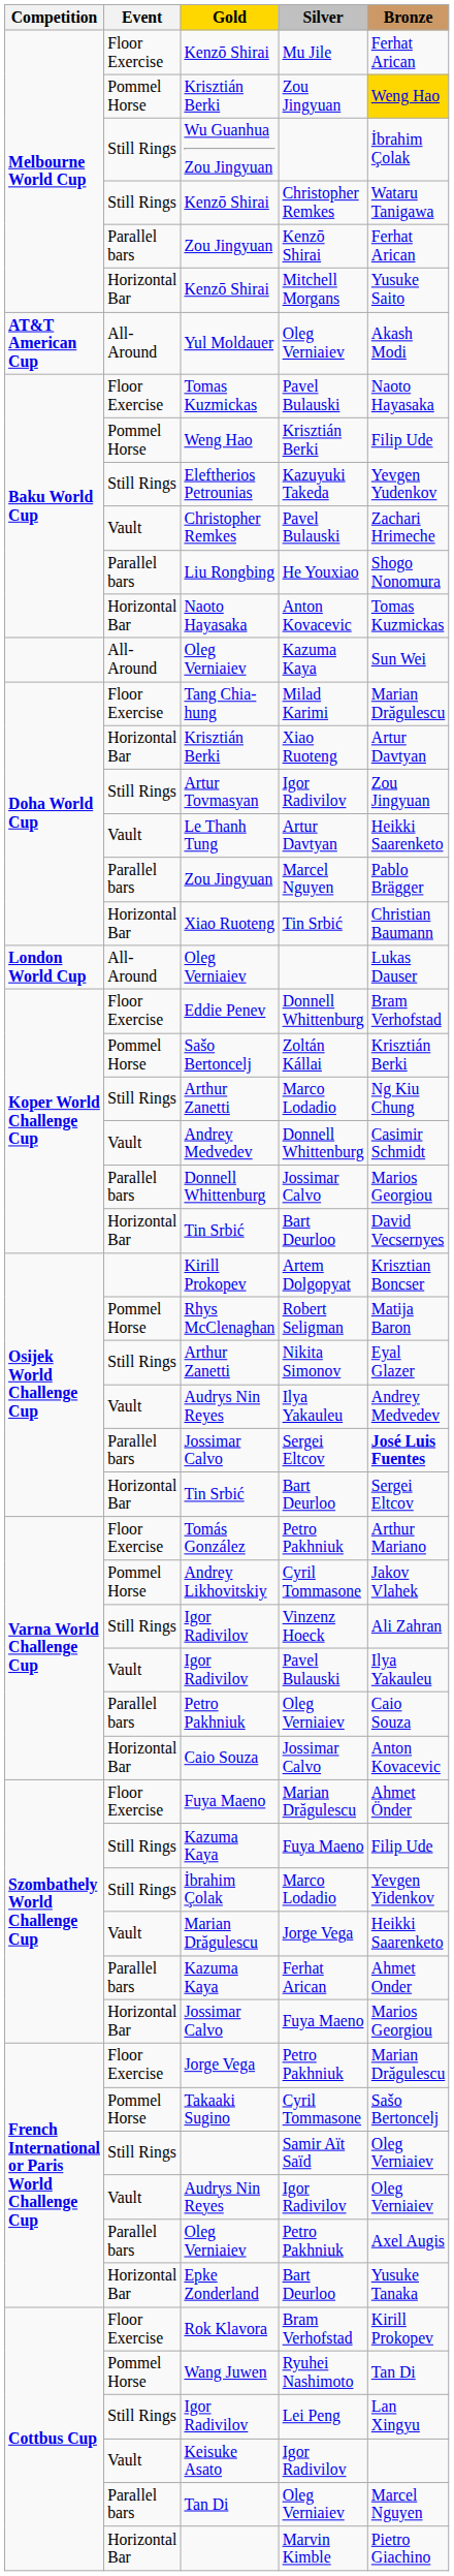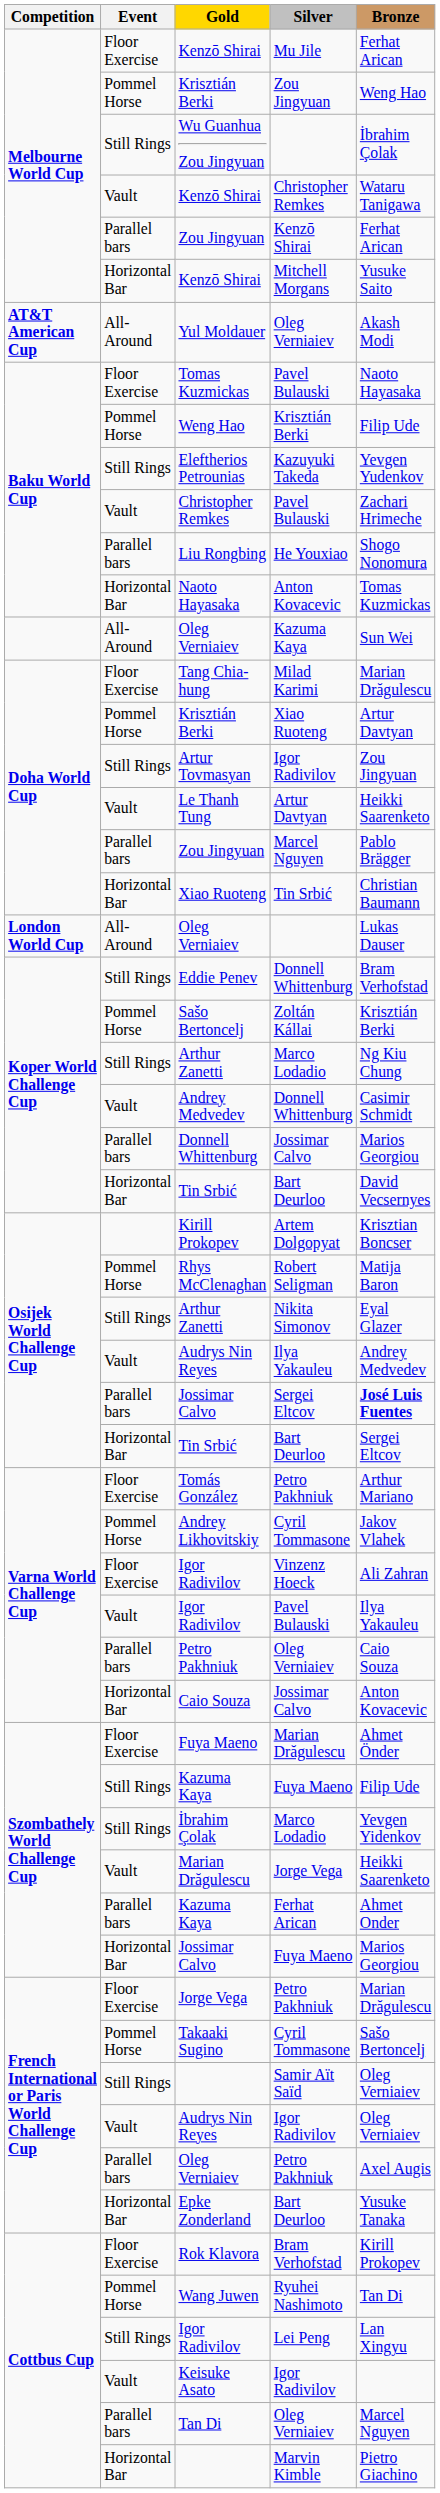 <table class="wikitable" style="width:70%;">
 <tr>
 <th style="text-align:center; width:5%;">Competition</th>
 <th style="text-align:center; width:5%;">Event</th>
 <td style="text-align:center; width:6%; background:gold;"><strong>Gold</strong></td>
 <td style="text-align:center; width:6%; background:silver;"><strong>Silver</strong></td>
 <td style="text-align:center; width:6%; background:#c96;"><strong>Bronze</strong></td>
 </tr>
 <tr>
 <td rowspan="6"><a href='#'><strong>Melbourne World Cup</strong></a></td>
 <td>Floor Exercise</td>
 <td> <a href='#'>Kenzō Shirai</a></td>
 <td> <a href='#'>Mu Jile</a></td>
 <td> <a href='#'>Ferhat Arican</a></td>
 </tr>
 <tr>
 <td>Pommel Horse</td>
 <td> <a href='#'>Krisztián Berki</a></td>
 <td> <a href='#'>Zou Jingyuan</a></td>
-<td style="background: gold;"> <a href='#'>Weng Hao</a></td>
+<td> <a href='#'>Weng Hao</a></td>
 </tr>
 <tr>
 <td>Still Rings</td>
 <td> <a href='#'>Wu Guanhua</a> <hr>  <a href='#'>Zou Jingyuan</a></td>
 <td></td>
 <td> <a href='#'>İbrahim Çolak</a></td>
 </tr>
 <tr>
-<td>Still Rings</td>
+<td>Vault</td>
 <td> <a href='#'>Kenzō Shirai</a></td>
 <td> <a href='#'>Christopher Remkes</a></td>
 <td> <a href='#'>Wataru Tanigawa</a></td>
 </tr>
 <tr>
 <td>Parallel bars</td>
 <td> <a href='#'>Zou Jingyuan</a></td>
 <td> <a href='#'>Kenzō Shirai</a></td>
 <td> <a href='#'>Ferhat Arican</a></td>
 </tr>
 <tr>
 <td>Horizontal Bar</td>
 <td> <a href='#'>Kenzō Shirai</a></td>
 <td> <a href='#'>Mitchell Morgans</a></td>
 <td> <a href='#'>Yusuke Saito</a></td>
 </tr>
 <tr>
 <td><a href='#'><strong>AT&T American Cup</strong></a></td>
 <td>All-Around</td>
 <td> <a href='#'>Yul Moldauer</a></td>
 <td> <a href='#'>Oleg Verniaiev</a></td>
 <td> <a href='#'>Akash Modi</a></td>
 </tr>
 <tr>
 <td rowspan="6"><a href='#'><strong>Baku World Cup</strong></a></td>
 <td>Floor Exercise</td>
 <td> <a href='#'>Tomas Kuzmickas</a></td>
 <td> <a href='#'>Pavel Bulauski</a></td>
 <td> <a href='#'>Naoto Hayasaka</a></td>
 </tr>
 <tr>
 <td>Pommel Horse</td>
 <td> <a href='#'>Weng Hao</a></td>
 <td> <a href='#'>Krisztián Berki</a></td>
 <td> <a href='#'>Filip Ude</a></td>
 </tr>
 <tr>
 <td>Still Rings</td>
 <td> <a href='#'>Eleftherios Petrounias</a></td>
 <td> <a href='#'>Kazuyuki Takeda</a></td>
 <td> <a href='#'>Yevgen Yudenkov</a></td>
 </tr>
 <tr>
 <td>Vault</td>
 <td> <a href='#'>Christopher Remkes</a></td>
 <td> <a href='#'>Pavel Bulauski</a></td>
 <td> <a href='#'>Zachari Hrimeche</a></td>
 </tr>
 <tr>
 <td>Parallel bars</td>
 <td> <a href='#'>Liu Rongbing</a></td>
 <td> <a href='#'>He Youxiao</a></td>
 <td> <a href='#'>Shogo Nonomura</a></td>
 </tr>
 <tr>
 <td>Horizontal Bar</td>
 <td> <a href='#'>Naoto Hayasaka</a></td>
 <td> <a href='#'>Anton Kovacevic</a></td>
 <td> <a href='#'>Tomas Kuzmickas</a></td>
 </tr>
 <tr>
 <td></td>
 <td>All-Around</td>
 <td> <a href='#'>Oleg Verniaiev</a></td>
 <td> <a href='#'>Kazuma Kaya</a></td>
 <td> <a href='#'>Sun Wei</a></td>
 </tr>
 <tr>
 <td rowspan="6"><a href='#'><strong>Doha World Cup</strong></a></td>
 <td>Floor Exercise</td>
 <td> <a href='#'>Tang Chia-hung</a></td>
 <td> <a href='#'>Milad Karimi</a></td>
 <td> <a href='#'>Marian Drăgulescu</a></td>
 </tr>
 <tr>
-<td>Horizontal Bar</td>
+<td>Pommel Horse</td>
 <td> <a href='#'>Krisztián Berki</a></td>
 <td> <a href='#'>Xiao Ruoteng</a></td>
 <td> <a href='#'>Artur Davtyan</a></td>
 </tr>
 <tr>
 <td>Still Rings</td>
 <td> <a href='#'>Artur Tovmasyan</a></td>
 <td> <a href='#'>Igor Radivilov</a></td>
 <td> <a href='#'>Zou Jingyuan</a></td>
 </tr>
 <tr>
 <td>Vault</td>
 <td> <a href='#'>Le Thanh Tung</a></td>
 <td> <a href='#'>Artur Davtyan</a></td>
 <td> <a href='#'>Heikki Saarenketo</a></td>
 </tr>
 <tr>
 <td>Parallel bars</td>
 <td> <a href='#'>Zou Jingyuan</a></td>
 <td> <a href='#'>Marcel Nguyen</a></td>
 <td> <a href='#'>Pablo Brägger</a></td>
 </tr>
 <tr>
 <td>Horizontal Bar</td>
 <td> <a href='#'>Xiao Ruoteng</a></td>
 <td> <a href='#'>Tin Srbić</a></td>
 <td> <a href='#'>Christian Baumann</a></td>
 </tr>
 <tr>
 <td><a href='#'><strong>London World Cup</strong></a></td>
 <td>All-Around</td>
 <td> <a href='#'>Oleg Verniaiev</a></td>
 <td></td>
 <td> <a href='#'>Lukas Dauser</a></td>
 </tr>
 <tr>
 <td rowspan="6"><a href='#'><strong>Koper World Challenge Cup</strong></a></td>
-<td>Floor Exercise</td>
+<td>Still Rings</td>
 <td> <a href='#'>Eddie Penev</a></td>
 <td> <a href='#'>Donnell Whittenburg</a></td>
 <td> <a href='#'>Bram Verhofstad</a></td>
 </tr>
 <tr>
 <td>Pommel Horse</td>
 <td> <a href='#'>Sašo Bertoncelj</a></td>
 <td> <a href='#'>Zoltán Kállai</a></td>
 <td> <a href='#'>Krisztián Berki</a></td>
 </tr>
 <tr>
 <td>Still Rings</td>
 <td> <a href='#'>Arthur Zanetti</a></td>
 <td> <a href='#'>Marco Lodadio</a></td>
 <td> <a href='#'>Ng Kiu Chung</a></td>
 </tr>
 <tr>
 <td>Vault</td>
 <td> <a href='#'>Andrey Medvedev</a></td>
 <td> <a href='#'>Donnell Whittenburg</a></td>
 <td> <a href='#'>Casimir Schmidt</a></td>
 </tr>
 <tr>
 <td>Parallel bars</td>
 <td> <a href='#'>Donnell Whittenburg</a></td>
 <td> <a href='#'>Jossimar Calvo</a></td>
 <td> <a href='#'>Marios Georgiou</a></td>
 </tr>
 <tr>
 <td>Horizontal Bar</td>
 <td> <a href='#'>Tin Srbić</a></td>
 <td> <a href='#'>Bart Deurloo</a></td>
 <td> <a href='#'>David Vecsernyes</a></td>
 </tr>
 <tr>
 <td rowspan="6"><a href='#'><strong>Osijek World Challenge Cup</strong></a></td>
 <td></td>
 <td> <a href='#'>Kirill Prokopev</a></td>
 <td> <a href='#'>Artem Dolgopyat</a></td>
 <td> <a href='#'>Krisztian Boncser</a></td>
 </tr>
 <tr>
 <td>Pommel Horse</td>
 <td> <a href='#'>Rhys McClenaghan</a></td>
 <td> <a href='#'>Robert Seligman</a></td>
 <td> <a href='#'>Matija Baron</a></td>
 </tr>
 <tr>
 <td>Still Rings</td>
 <td> <a href='#'>Arthur Zanetti</a></td>
 <td> <a href='#'>Nikita Simonov</a></td>
 <td> <a href='#'>Eyal Glazer</a></td>
 </tr>
 <tr>
 <td>Vault</td>
 <td> <a href='#'>Audrys Nin Reyes</a></td>
 <td> <a href='#'>Ilya Yakauleu</a></td>
 <td> <a href='#'>Andrey Medvedev</a></td>
 </tr>
 <tr>
 <td>Parallel bars</td>
 <td> <a href='#'>Jossimar Calvo</a></td>
 <td> <a href='#'>Sergei Eltcov</a></td>
 <td><strong> <a href='#'>José Luis Fuentes</a></strong></td>
 </tr>
 <tr>
 <td>Horizontal Bar</td>
 <td> <a href='#'>Tin Srbić</a></td>
 <td> <a href='#'>Bart Deurloo</a></td>
 <td> <a href='#'>Sergei Eltcov</a></td>
 </tr>
 <tr>
 <td rowspan="6"><a href='#'><strong>Varna World Challenge Cup</strong></a></td>
 <td>Floor Exercise</td>
 <td> <a href='#'>Tomás González</a></td>
 <td> <a href='#'>Petro Pakhniuk</a></td>
 <td> <a href='#'>Arthur Mariano</a></td>
 </tr>
 <tr>
 <td>Pommel Horse</td>
 <td> <a href='#'>Andrey Likhovitskiy</a></td>
 <td> <a href='#'>Cyril Tommasone</a></td>
 <td> <a href='#'>Jakov Vlahek</a></td>
 </tr>
 <tr>
-<td>Still Rings</td>
+<td>Floor Exercise</td>
 <td> <a href='#'>Igor Radivilov</a></td>
 <td> <a href='#'>Vinzenz Hoeck</a></td>
 <td> <a href='#'>Ali Zahran</a></td>
 </tr>
 <tr>
 <td>Vault</td>
 <td> <a href='#'>Igor Radivilov</a></td>
 <td> <a href='#'>Pavel Bulauski</a></td>
 <td> <a href='#'>Ilya Yakauleu</a></td>
 </tr>
 <tr>
 <td>Parallel bars</td>
 <td> <a href='#'>Petro Pakhniuk</a></td>
 <td> <a href='#'>Oleg Verniaiev</a></td>
 <td> <a href='#'>Caio Souza</a></td>
 </tr>
 <tr>
 <td>Horizontal Bar</td>
 <td> <a href='#'>Caio Souza</a></td>
 <td> <a href='#'>Jossimar Calvo</a></td>
 <td> <a href='#'>Anton Kovacevic</a></td>
 </tr>
 <tr>
 <td rowspan="6"><a href='#'><strong>Szombathely World Challenge Cup</strong></a></td>
 <td>Floor Exercise</td>
 <td> <a href='#'>Fuya Maeno</a></td>
 <td> <a href='#'>Marian Drăgulescu</a></td>
 <td> <a href='#'>Ahmet Önder</a></td>
 </tr>
 <tr>
 <td>Still Rings</td>
 <td> <a href='#'>Kazuma Kaya</a></td>
 <td> <a href='#'>Fuya Maeno</a></td>
 <td> <a href='#'>Filip Ude</a></td>
 </tr>
 <tr>
 <td>Still Rings</td>
 <td> <a href='#'>İbrahim Çolak</a></td>
 <td> <a href='#'>Marco Lodadio</a></td>
 <td> <a href='#'>Yevgen Yidenkov</a></td>
 </tr>
 <tr>
 <td>Vault</td>
 <td> <a href='#'>Marian Drăgulescu</a></td>
 <td> <a href='#'>Jorge Vega</a></td>
 <td> <a href='#'>Heikki Saarenketo</a></td>
 </tr>
 <tr>
 <td>Parallel bars</td>
 <td> <a href='#'>Kazuma Kaya</a></td>
 <td> <a href='#'>Ferhat Arican</a></td>
 <td> <a href='#'>Ahmet Onder</a></td>
 </tr>
 <tr>
 <td>Horizontal Bar</td>
 <td> <a href='#'>Jossimar Calvo</a></td>
 <td> <a href='#'>Fuya Maeno</a></td>
 <td> <a href='#'>Marios Georgiou</a></td>
 </tr>
 <tr>
 <td rowspan="6"><a href='#'><strong>French International or Paris World Challenge Cup</strong></a></td>
 <td>Floor Exercise</td>
 <td> <a href='#'>Jorge Vega</a></td>
 <td> <a href='#'>Petro Pakhniuk</a></td>
 <td> <a href='#'>Marian Drăgulescu</a></td>
 </tr>
 <tr>
 <td>Pommel Horse</td>
 <td> <a href='#'>Takaaki Sugino</a></td>
 <td> <a href='#'>Cyril Tommasone</a></td>
 <td> <a href='#'>Sašo Bertoncelj</a></td>
 </tr>
 <tr>
 <td>Still Rings</td>
 <td></td>
 <td> <a href='#'>Samir Aït Saïd</a></td>
 <td> <a href='#'>Oleg Verniaiev</a></td>
 </tr>
 <tr>
 <td>Vault</td>
 <td> <a href='#'>Audrys Nin Reyes</a></td>
 <td> <a href='#'>Igor Radivilov</a></td>
 <td> <a href='#'>Oleg Verniaiev</a></td>
 </tr>
 <tr>
 <td>Parallel bars</td>
 <td> <a href='#'>Oleg Verniaiev</a></td>
 <td> <a href='#'>Petro Pakhniuk</a></td>
 <td> <a href='#'>Axel Augis</a></td>
 </tr>
 <tr>
 <td>Horizontal Bar</td>
 <td> <a href='#'>Epke Zonderland</a></td>
 <td> <a href='#'>Bart Deurloo</a></td>
 <td> <a href='#'>Yusuke Tanaka</a></td>
 </tr>
 <tr>
 <td rowspan="6"><a href='#'><strong>Cottbus Cup</strong></a></td>
 <td>Floor Exercise</td>
 <td> <a href='#'>Rok Klavora</a></td>
 <td> <a href='#'>Bram Verhofstad</a></td>
 <td> <a href='#'>Kirill Prokopev</a></td>
 </tr>
 <tr>
 <td>Pommel Horse</td>
 <td> <a href='#'>Wang Juwen</a></td>
 <td> <a href='#'>Ryuhei Nashimoto</a></td>
 <td> <a href='#'>Tan Di</a></td>
 </tr>
 <tr>
 <td>Still Rings</td>
 <td> <a href='#'>Igor Radivilov</a></td>
 <td> <a href='#'>Lei Peng</a></td>
 <td> <a href='#'>Lan Xingyu</a></td>
 </tr>
 <tr>
 <td>Vault</td>
 <td> <a href='#'>Keisuke Asato</a></td>
 <td> <a href='#'>Igor Radivilov</a></td>
 <td></td>
 </tr>
 <tr>
 <td>Parallel bars</td>
 <td> <a href='#'>Tan Di</a></td>
 <td> <a href='#'>Oleg Verniaiev</a></td>
 <td> <a href='#'>Marcel Nguyen</a></td>
 </tr>
 <tr>
 <td>Horizontal Bar</td>
 <td></td>
 <td> <a href='#'>Marvin Kimble</a></td>
 <td> <a href='#'>Pietro Giachino</a></td>
 </tr>
 </table>
